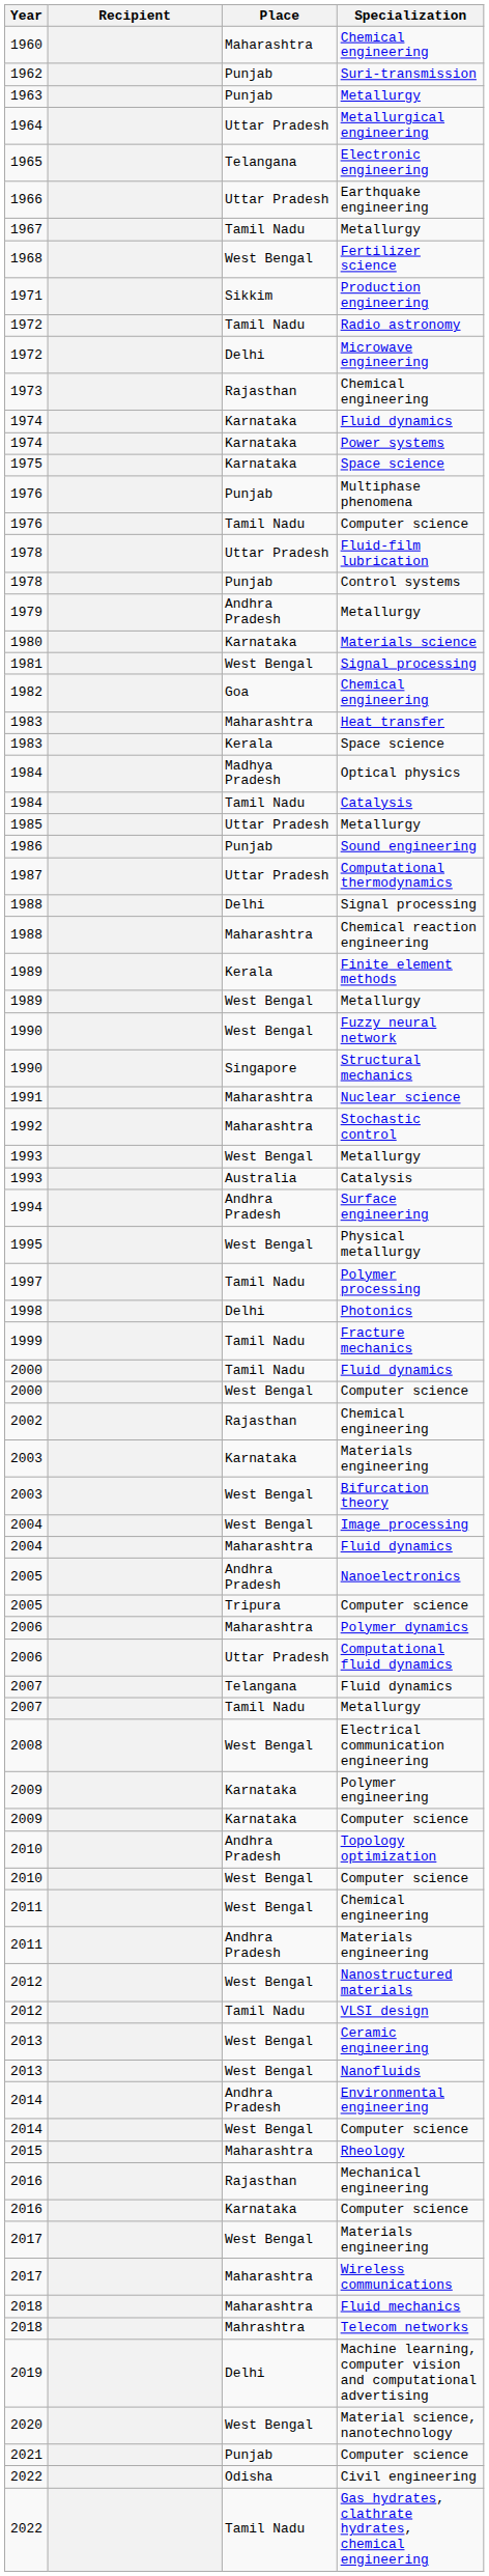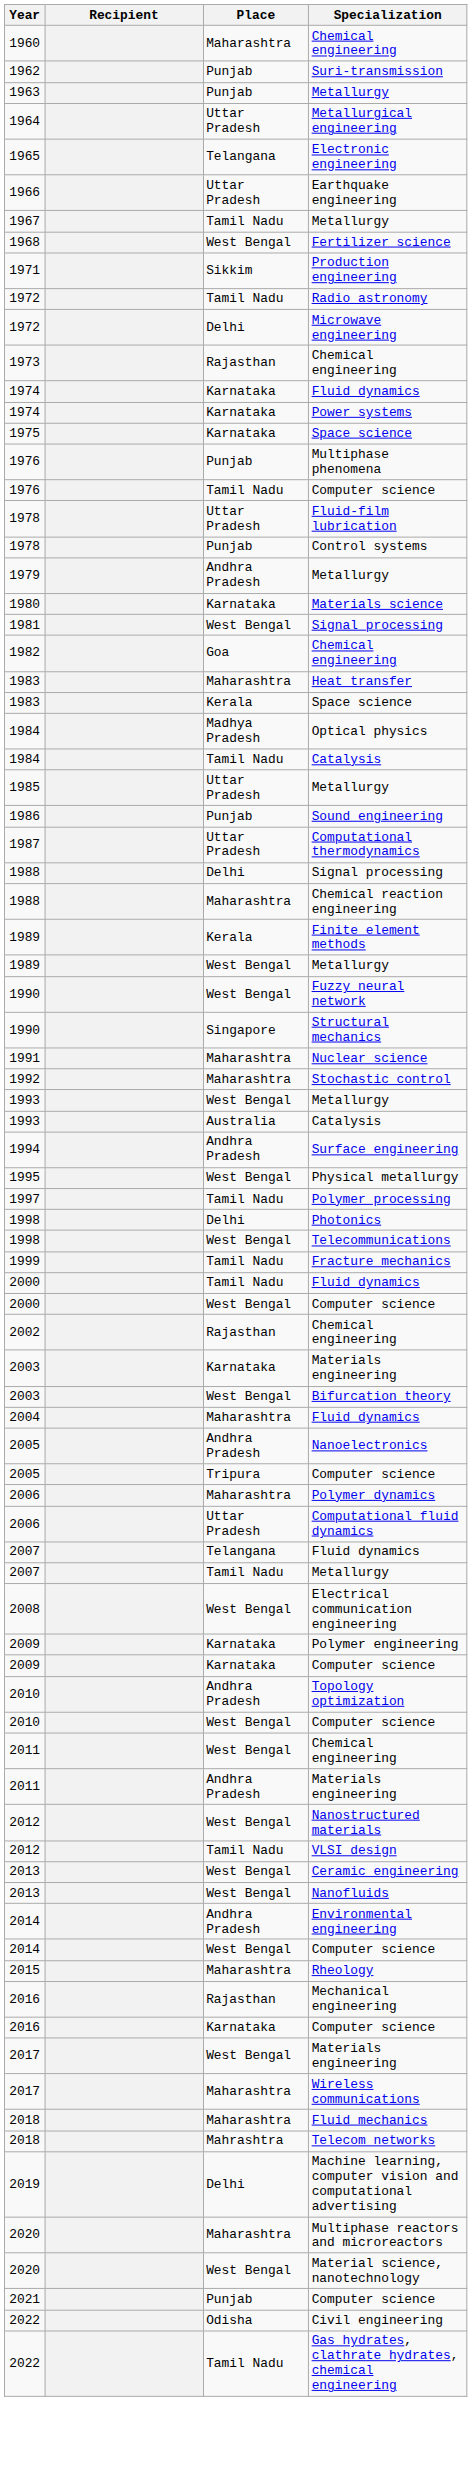 <table class="wikitable plainrowheaders sortable" style="width:75%">
 <tr>
 <th scope="col" style="width:5%">Year</th>
 <th scope="col" style="width:30%">Recipient</th>
 <th scope="col" style="width:20%">Place</th>
 <th scope="col" style="width:20%">Specialization</th>
 </tr>
 <tr>
 <td style="text-align:center;">1960</td>
 <th scope="row"></th>
 <td>Maharashtra</td>
 <td><a href='#'>Chemical engineering</a></td>
 </tr>
 <tr>
 <td style="text-align:center;">1962</td>
 <th scope="row"></th>
 <td>Punjab</td>
 <td><a href='#'>Suri-transmission</a></td>
 </tr>
 <tr>
 <td style="text-align:center;">1963</td>
 <th scope="row"></th>
 <td>Punjab</td>
 <td><a href='#'>Metallurgy</a></td>
 </tr>
 <tr>
 <td style="text-align:center;">1964</td>
 <th scope="row"></th>
 <td>Uttar Pradesh</td>
 <td><a href='#'>Metallurgical engineering</a></td>
 </tr>
 <tr>
 <td style="text-align:center;">1965</td>
 <th scope="row"></th>
 <td>Telangana</td>
 <td><a href='#'>Electronic engineering</a></td>
 </tr>
 <tr>
 <td style="text-align:center;">1966</td>
 <th scope="row"></th>
 <td>Uttar Pradesh</td>
 <td>Earthquake engineering</td>
 </tr>
 <tr>
 <td style="text-align:center;">1967</td>
 <th scope="row"></th>
 <td>Tamil Nadu</td>
 <td>Metallurgy</td>
 </tr>
 <tr>
 <td style="text-align:center;">1968</td>
 <th scope="row"></th>
 <td>West Bengal</td>
 <td><a href='#'>Fertilizer science</a></td>
 </tr>
 <tr>
 <td style="text-align:center;">1971</td>
 <th scope="row"></th>
 <td>Sikkim</td>
 <td><a href='#'>Production engineering</a></td>
 </tr>
 <tr>
 <td style="text-align:center;">1972</td>
 <th scope="row"></th>
 <td>Tamil Nadu</td>
 <td><a href='#'>Radio astronomy</a></td>
 </tr>
 <tr>
 <td style="text-align:center;">1972</td>
 <th scope="row"></th>
 <td>Delhi</td>
 <td><a href='#'>Microwave engineering</a></td>
 </tr>
 <tr>
 <td style="text-align:center;">1973</td>
 <th scope="row"></th>
 <td>Rajasthan</td>
 <td>Chemical engineering</td>
 </tr>
 <tr>
 <td style="text-align:center;">1974</td>
 <th scope="row"></th>
 <td>Karnataka</td>
 <td><a href='#'>Fluid dynamics</a></td>
 </tr>
 <tr>
 <td style="text-align:center;">1974</td>
 <th scope="row"></th>
 <td>Karnataka</td>
 <td><a href='#'>Power systems</a></td>
 </tr>
 <tr>
 <td style="text-align:center;">1975</td>
 <th scope="row"></th>
 <td>Karnataka</td>
 <td><a href='#'>Space science</a></td>
 </tr>
 <tr>
 <td style="text-align:center;">1976</td>
 <th scope="row"></th>
 <td>Punjab</td>
 <td>Multiphase phenomena</td>
 </tr>
 <tr>
 <td style="text-align:center;">1976</td>
 <th scope="row"></th>
 <td>Tamil Nadu</td>
 <td>Computer science</td>
 </tr>
 <tr>
 <td style="text-align:center;">1978</td>
 <th scope="row"></th>
 <td>Uttar Pradesh</td>
 <td><a href='#'>Fluid-film lubrication</a></td>
 </tr>
 <tr>
 <td style="text-align:center;">1978</td>
 <th scope="row"></th>
 <td>Punjab</td>
 <td>Control systems</td>
 </tr>
 <tr>
 <td style="text-align:center;">1979</td>
 <th scope="row"></th>
 <td>Andhra Pradesh</td>
 <td>Metallurgy</td>
 </tr>
 <tr>
 <td style="text-align:center;">1980</td>
 <th scope="row"></th>
 <td>Karnataka</td>
 <td><a href='#'>Materials science</a></td>
 </tr>
 <tr>
 <td style="text-align:center;">1981</td>
 <th scope="row"></th>
 <td>West Bengal</td>
 <td><a href='#'>Signal processing</a></td>
 </tr>
 <tr>
 <td style="text-align:center;">1982</td>
 <th scope="row"></th>
 <td>Goa</td>
 <td><a href='#'>Chemical engineering</a></td>
 </tr>
 <tr>
 <td style="text-align:center;">1983</td>
 <th scope="row"></th>
 <td>Maharashtra</td>
 <td><a href='#'>Heat transfer</a></td>
 </tr>
 <tr>
 <td style="text-align:center;">1983</td>
 <th scope="row"></th>
 <td>Kerala</td>
 <td>Space science</td>
 </tr>
 <tr>
 <td style="text-align:center;">1984</td>
 <th scope="row"></th>
 <td>Madhya Pradesh</td>
 <td>Optical physics</td>
 </tr>
 <tr>
 <td style="text-align:center;">1984</td>
 <th scope="row"></th>
 <td>Tamil Nadu</td>
 <td><a href='#'>Catalysis</a></td>
 </tr>
 <tr>
 <td style="text-align:center;">1985</td>
 <th scope="row"></th>
 <td>Uttar Pradesh</td>
 <td>Metallurgy</td>
 </tr>
 <tr>
 <td style="text-align:center;">1986</td>
 <th scope="row"></th>
 <td>Punjab</td>
 <td><a href='#'>Sound engineering</a></td>
 </tr>
 <tr>
 <td style="text-align:center;">1987</td>
 <th scope="row"></th>
 <td>Uttar Pradesh</td>
 <td><a href='#'>Computational thermodynamics</a></td>
 </tr>
 <tr>
 <td style="text-align:center;">1988</td>
 <th scope="row"></th>
 <td>Delhi</td>
 <td>Signal processing</td>
 </tr>
 <tr>
 <td style="text-align:center;">1988</td>
 <th scope="row"></th>
 <td>Maharashtra</td>
 <td>Chemical reaction engineering</td>
 </tr>
 <tr>
 <td style="text-align:center;">1989</td>
 <th scope="row"></th>
 <td>Kerala</td>
 <td><a href='#'>Finite element methods</a></td>
 </tr>
 <tr>
 <td style="text-align:center;">1989</td>
 <th scope="row"></th>
 <td>West Bengal</td>
 <td>Metallurgy</td>
 </tr>
 <tr>
 <td style="text-align:center;">1990</td>
 <th scope="row"></th>
 <td>West Bengal</td>
 <td><a href='#'>Fuzzy neural network</a></td>
 </tr>
 <tr>
 <td style="text-align:center;">1990</td>
 <th scope="row"></th>
 <td>Singapore</td>
 <td><a href='#'>Structural mechanics</a></td>
 </tr>
 <tr>
 <td style="text-align:center;">1991</td>
 <th scope="row"></th>
 <td>Maharashtra</td>
 <td><a href='#'>Nuclear science</a></td>
 </tr>
 <tr>
 <td style="text-align:center;">1992</td>
 <th scope="row"></th>
 <td>Maharashtra</td>
 <td><a href='#'>Stochastic control</a></td>
 </tr>
 <tr>
 <td style="text-align:center;">1993</td>
 <th scope="row"></th>
 <td>West Bengal</td>
 <td>Metallurgy</td>
 </tr>
 <tr>
 <td style="text-align:center;">1993</td>
 <th scope="row"></th>
 <td>Australia</td>
 <td>Catalysis</td>
 </tr>
 <tr>
 <td style="text-align:center;">1994</td>
 <th scope="row"></th>
 <td>Andhra Pradesh</td>
 <td><a href='#'>Surface engineering</a></td>
 </tr>
 <tr>
 <td style="text-align:center;">1995</td>
 <th scope="row"></th>
 <td>West Bengal</td>
 <td>Physical metallurgy</td>
 </tr>
 <tr>
 <td style="text-align:center;">1997</td>
 <th scope="row"></th>
 <td>Tamil Nadu</td>
 <td><a href='#'>Polymer processing</a></td>
 </tr>
 <tr>
 <td style="text-align:center;">1998</td>
 <th scope="row"></th>
 <td>Delhi</td>
 <td><a href='#'>Photonics</a></td>
 </tr>
 <tr>
+<td style="text-align:center;">1998</td>
+<th scope="row"></th>
+<td>West Bengal</td>
+<td><a href='#'>Telecommunications</a></td>
+</tr>
+<tr>
 <td style="text-align:center;">1999</td>
 <th scope="row"></th>
 <td>Tamil Nadu</td>
 <td><a href='#'>Fracture mechanics</a></td>
 </tr>
 <tr>
 <td style="text-align:center;">2000</td>
 <th scope="row"></th>
 <td>Tamil Nadu</td>
 <td><a href='#'>Fluid dynamics</a></td>
 </tr>
 <tr>
 <td style="text-align:center;">2000</td>
 <th scope="row"></th>
 <td>West Bengal</td>
 <td>Computer science</td>
 </tr>
 <tr>
 <td style="text-align:center;">2002</td>
 <th scope="row"></th>
 <td>Rajasthan</td>
 <td>Chemical engineering</td>
 </tr>
 <tr>
 <td style="text-align:center;">2003</td>
 <th scope="row"></th>
 <td>Karnataka</td>
 <td>Materials engineering</td>
 </tr>
 <tr>
 <td style="text-align:center;">2003</td>
 <th scope="row"></th>
 <td>West Bengal</td>
 <td><a href='#'>Bifurcation theory</a></td>
-</tr>
-<tr>
-<td style="text-align:center;">2004</td>
-<th scope="row"></th>
-<td>West Bengal</td>
-<td><a href='#'>Image processing</a></td>
 </tr>
 <tr>
 <td style="text-align:center;">2004</td>
 <th scope="row"></th>
 <td>Maharashtra</td>
 <td><a href='#'>Fluid dynamics</a></td>
 </tr>
 <tr>
 <td style="text-align:center;">2005</td>
 <th scope="row"></th>
 <td>Andhra Pradesh</td>
 <td><a href='#'>Nanoelectronics</a></td>
 </tr>
 <tr>
 <td style="text-align:center;">2005</td>
 <th scope="row"></th>
 <td>Tripura</td>
 <td>Computer science</td>
 </tr>
 <tr>
 <td style="text-align:center;">2006</td>
 <th scope="row"></th>
 <td>Maharashtra</td>
 <td><a href='#'>Polymer dynamics</a></td>
 </tr>
 <tr>
 <td style="text-align:center;">2006</td>
 <th scope="row"></th>
 <td>Uttar Pradesh</td>
 <td><a href='#'>Computational fluid dynamics</a></td>
 </tr>
 <tr>
 <td style="text-align:center;">2007</td>
 <th scope="row"></th>
 <td>Telangana</td>
 <td>Fluid dynamics</td>
 </tr>
 <tr>
 <td style="text-align:center;">2007</td>
 <th scope="row"></th>
 <td>Tamil Nadu</td>
 <td>Metallurgy</td>
 </tr>
 <tr>
 <td style="text-align:center;">2008</td>
 <th scope="row"></th>
 <td>West Bengal</td>
 <td>Electrical communication engineering</td>
 </tr>
 <tr>
 <td style="text-align:center;">2009</td>
 <th scope="row"></th>
 <td>Karnataka</td>
 <td>Polymer engineering</td>
 </tr>
 <tr>
 <td style="text-align:center;">2009</td>
 <th scope="row"></th>
 <td>Karnataka</td>
 <td>Computer science</td>
 </tr>
 <tr>
 <td style="text-align:center;">2010</td>
 <th scope="row"></th>
 <td>Andhra Pradesh</td>
 <td><a href='#'>Topology optimization</a></td>
 </tr>
 <tr>
 <td style="text-align:center;">2010</td>
 <th scope="row"></th>
 <td>West Bengal</td>
 <td>Computer science</td>
 </tr>
 <tr>
 <td style="text-align:center;">2011</td>
 <th scope="row"></th>
 <td>West Bengal</td>
 <td>Chemical engineering</td>
 </tr>
 <tr>
 <td style="text-align:center;">2011</td>
 <th scope="row"></th>
 <td>Andhra Pradesh</td>
 <td>Materials engineering</td>
 </tr>
 <tr>
 <td style="text-align:center;">2012</td>
 <th scope="row"></th>
 <td>West Bengal</td>
 <td><a href='#'>Nanostructured materials</a></td>
 </tr>
 <tr>
 <td style="text-align:center;">2012</td>
 <th scope="row"></th>
 <td>Tamil Nadu</td>
 <td><a href='#'>VLSI design</a></td>
 </tr>
 <tr>
 <td style="text-align:center;">2013</td>
 <th scope="row"></th>
 <td>West Bengal</td>
 <td><a href='#'>Ceramic engineering</a></td>
 </tr>
 <tr>
 <td style="text-align:center;">2013</td>
 <th scope="row"></th>
 <td>West Bengal</td>
 <td><a href='#'>Nanofluids</a></td>
 </tr>
 <tr>
 <td style="text-align:center;">2014</td>
 <th scope="row"></th>
 <td>Andhra Pradesh</td>
 <td><a href='#'>Environmental engineering</a></td>
 </tr>
 <tr>
 <td style="text-align:center;">2014</td>
 <th scope="row"></th>
 <td>West Bengal</td>
 <td>Computer science</td>
 </tr>
 <tr>
 <td style="text-align:center;">2015</td>
 <th scope="row"></th>
 <td>Maharashtra</td>
 <td><a href='#'>Rheology</a></td>
 </tr>
 <tr>
 <td style="text-align:center;">2016</td>
 <th scope="row"></th>
 <td>Rajasthan</td>
 <td>Mechanical engineering</td>
 </tr>
 <tr>
 <td style="text-align:center;">2016</td>
 <th scope="row"></th>
 <td>Karnataka</td>
 <td>Computer science</td>
 </tr>
 <tr>
 <td style="text-align:center;">2017</td>
 <th scope="row"></th>
 <td>West Bengal</td>
 <td>Materials engineering</td>
 </tr>
 <tr>
 <td style="text-align:center;">2017</td>
 <th scope="row"></th>
 <td>Maharashtra</td>
 <td><a href='#'>Wireless communications</a></td>
 </tr>
 <tr>
 <td style="text-align:center;">2018</td>
 <th scope="row"></th>
 <td>Maharashtra</td>
 <td><a href='#'>Fluid mechanics</a></td>
 </tr>
 <tr>
 <td style="text-align:center;">2018</td>
 <th scope="row"></th>
 <td>Mahrashtra</td>
 <td><a href='#'>Telecom networks</a></td>
 </tr>
 <tr>
 <td style="text-align:center;">2019</td>
 <th scope="row"></th>
 <td>Delhi</td>
 <td>Machine learning, computer vision and computational advertising</td>
 </tr>
 <tr>
 <td style="text-align:center;">2020</td>
 <th scope="row"></th>
+<td>Maharashtra</td>
+<td>Multiphase reactors and microreactors</td>
+</tr>
+<tr>
+<td style="text-align:center;">2020</td>
+<th scope="row"></th>
 <td>West Bengal</td>
 <td>Material science, nanotechnology</td>
 </tr>
 <tr>
 <td style="text-align:center;">2021</td>
 <th scope="row"></th>
 <td>Punjab</td>
 <td>Computer science</td>
 </tr>
 <tr>
 <td style="text-align:center;">2022</td>
 <th scope="row"></th>
 <td>Odisha</td>
 <td>Civil engineering</td>
 </tr>
 <tr>
 <td style="text-align:center;">2022</td>
 <th scope="row"></th>
 <td>Tamil Nadu</td>
 <td><a href='#'>Gas hydrates</a>, <a href='#'>clathrate hydrates</a>, <a href='#'>chemical engineering</a></td>
 </tr>
 </table>
